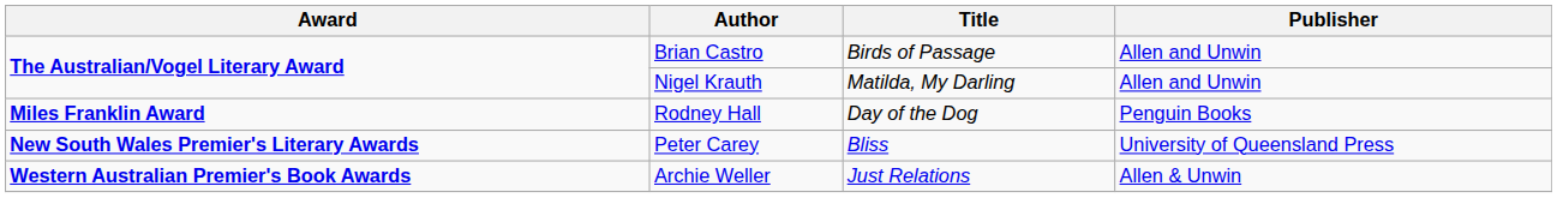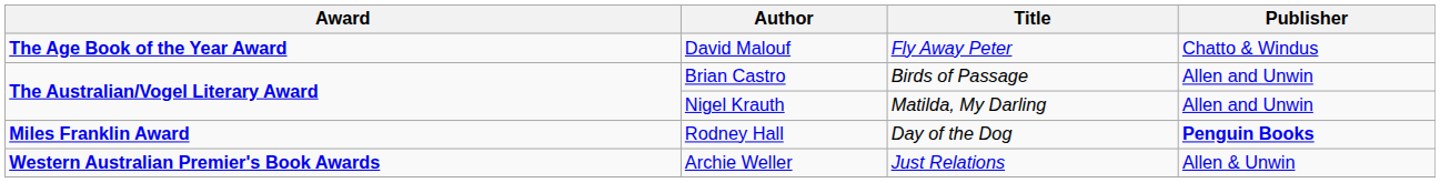 <table class="wikitable" width=100%>
 <tr>
 <th>Award</th>
 <th>Author</th>
 <th>Title</th>
 <th>Publisher</th>
+</tr>
+<tr>
+<td><strong><a href='#'>The Age Book of the Year Award</a></strong></td>
+<td><a href='#'>David Malouf</a></td>
+<td><em><a href='#'>Fly Away Peter</a></em></td>
+<td><a href='#'>Chatto & Windus</a></td>
 </tr>
 <tr>
 <td rowspan=2><strong><a href='#'>The Australian/Vogel Literary Award</a></strong></td>
 <td><a href='#'>Brian Castro</a></td>
 <td><em>Birds of Passage</em></td>
 <td><a href='#'>Allen and Unwin</a></td>
 </tr>
 <tr>
 <td><a href='#'>Nigel Krauth</a></td>
 <td><em>Matilda, My Darling</em></td>
 <td><a href='#'>Allen and Unwin</a></td>
 </tr>
 <tr>
 <td><strong><a href='#'>Miles Franklin Award</a></strong></td>
 <td><a href='#'>Rodney Hall</a></td>
 <td><em>Day of the Dog</em></td>
-<td><a href='#'>Penguin Books</a></td>
-</tr>
-<tr>
-<td><strong><a href='#'>New South Wales Premier's Literary Awards</a></strong></td>
-<td><a href='#'>Peter Carey</a></td>
-<td><em><a href='#'>Bliss</a></em></td>
-<td><a href='#'>University of Queensland Press</a></td>
+<td><strong><a href='#'>Penguin Books</a></strong></td>
 </tr>
 <tr>
 <td><strong><a href='#'>Western Australian Premier's Book Awards</a></strong></td>
 <td><a href='#'>Archie Weller</a></td>
 <td><em><a href='#'>Just Relations</a></em></td>
 <td><a href='#'>Allen & Unwin</a></td>
 </tr>
 <tr>
 </tr>
 </table>
